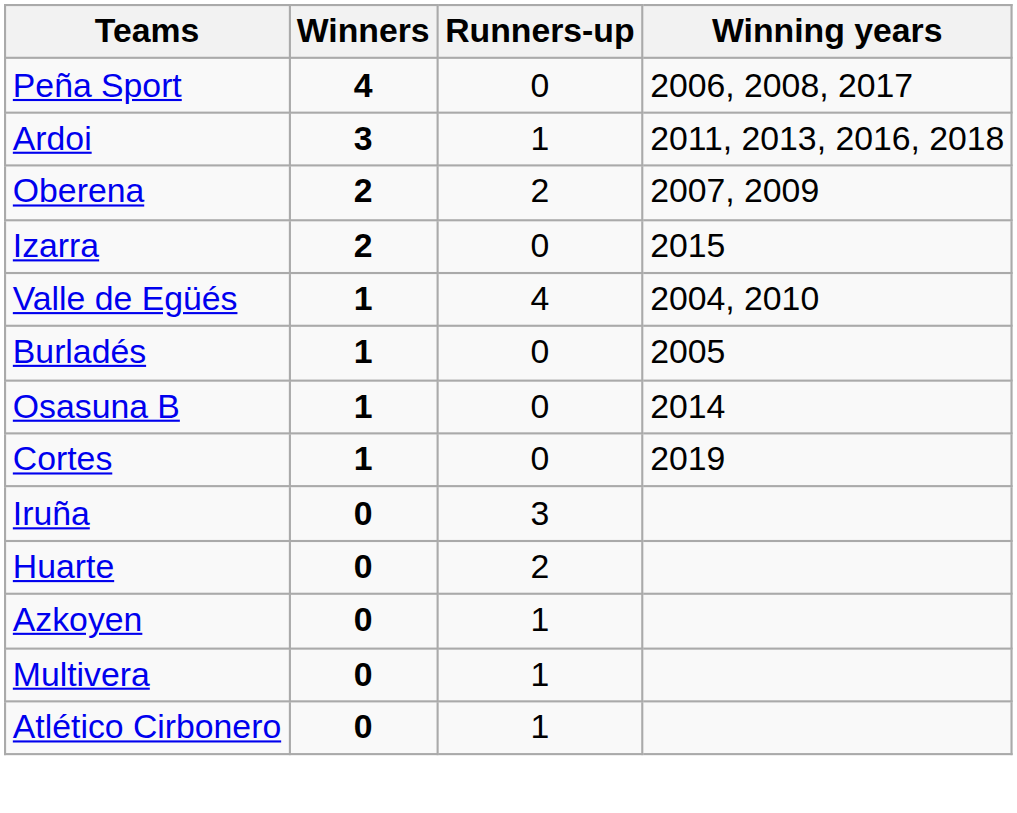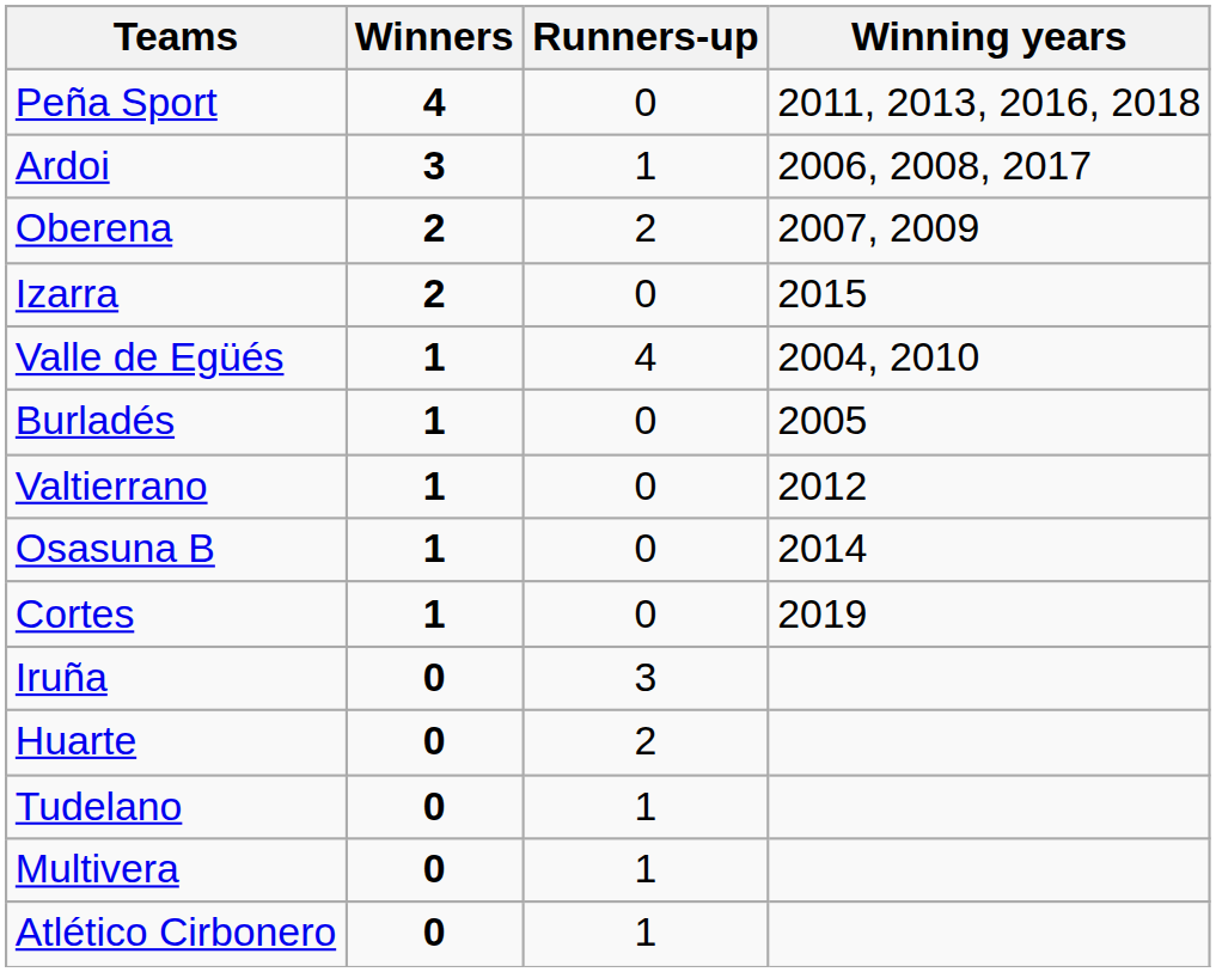 <table class="wikitable sortable">
 <tr>
 <th>Teams</th>
 <th>Winners</th>
 <th>Runners-up</th>
 <th>Winning years</th>
 </tr>
 <tr>
 <td><a href='#'>Peña Sport</a></td>
 <td align="center"><strong>4</strong></td>
 <td align="center">0</td>
-<td>2006, 2008, 2017</td>
+<td>2011, 2013, 2016, 2018</td>
 </tr>
 <tr>
 <td><a href='#'>Ardoi</a></td>
 <td align="center"><strong>3</strong></td>
 <td align="center">1</td>
-<td>2011, 2013, 2016, 2018</td>
+<td>2006, 2008, 2017</td>
 </tr>
 <tr>
 <td><a href='#'>Oberena</a></td>
 <td align="center"><strong>2</strong></td>
 <td align="center">2</td>
 <td>2007, 2009</td>
 </tr>
 <tr>
 <td><a href='#'>Izarra</a></td>
 <td align="center"><strong>2</strong></td>
 <td align="center">0</td>
 <td>2015</td>
 </tr>
 <tr>
 <td><a href='#'>Valle de Egüés</a></td>
 <td align="center"><strong>1</strong></td>
 <td align="center">4</td>
 <td>2004, 2010</td>
 </tr>
 <tr>
 <td><a href='#'>Burladés</a></td>
 <td align="center"><strong>1</strong></td>
 <td align="center">0</td>
 <td>2005</td>
 </tr>
 <tr>
+<td><a href='#'>Valtierrano</a></td>
+<td align="center"><strong>1</strong></td>
+<td align="center">0</td>
+<td>2012</td>
+</tr>
+<tr>
 <td><a href='#'>Osasuna B</a></td>
 <td align="center"><strong>1</strong></td>
 <td align="center">0</td>
 <td>2014</td>
 </tr>
 <tr>
 <td><a href='#'>Cortes</a></td>
 <td align="center"><strong>1</strong></td>
 <td align="center">0</td>
 <td>2019</td>
 </tr>
 <tr>
 <td><a href='#'>Iruña</a></td>
 <td align="center"><strong>0</strong></td>
 <td align="center">3</td>
 <td></td>
 </tr>
 <tr>
 <td><a href='#'>Huarte</a></td>
 <td align="center"><strong>0</strong></td>
 <td align="center">2</td>
 <td></td>
 </tr>
 <tr>
-<td><a href='#'>Azkoyen</a></td>
+<td><a href='#'>Tudelano</a></td>
 <td align="center"><strong>0</strong></td>
 <td align="center">1</td>
 <td></td>
 </tr>
 <tr>
 <td><a href='#'>Multivera</a></td>
 <td align="center"><strong>0</strong></td>
 <td align="center">1</td>
 <td></td>
 </tr>
 <tr>
 <td><a href='#'>Atlético Cirbonero</a></td>
 <td align="center"><strong>0</strong></td>
 <td align="center">1</td>
 <td></td>
 </tr>
 </table>
